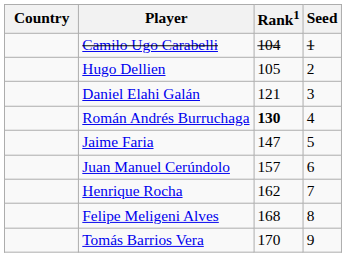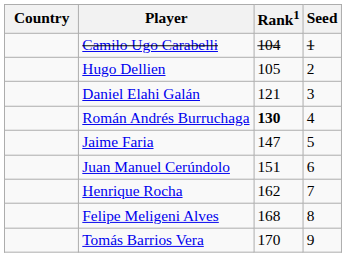 <table class="sortable wikitable">
 <tr>
 <th width="70">Country</th>
 <th width="175">Player</th>
 <th>Rank<sup>1</sup></th>
 <th>Seed</th>
 </tr>
 <tr>
 <td><s></s></td>
 <td><s><a href='#'>Camilo Ugo Carabelli</a></s></td>
 <td><s>104</s></td>
 <td><s>1</s></td>
 </tr>
 <tr>
 <td></td>
 <td><a href='#'>Hugo Dellien</a></td>
 <td>105</td>
 <td>2</td>
 </tr>
 <tr>
 <td></td>
 <td><a href='#'>Daniel Elahi Galán</a></td>
 <td>121</td>
 <td>3</td>
 </tr>
 <tr>
 <td></td>
 <td><a href='#'>Román Andrés Burruchaga</a></td>
 <td><strong>130</strong></td>
 <td>4</td>
 </tr>
 <tr>
 <td></td>
 <td><a href='#'>Jaime Faria</a></td>
 <td>147</td>
 <td>5</td>
 </tr>
 <tr>
 <td></td>
 <td><a href='#'>Juan Manuel Cerúndolo</a></td>
-<td>157</td>
+<td>151</td>
 <td>6</td>
 </tr>
 <tr>
 <td></td>
 <td><a href='#'>Henrique Rocha</a></td>
 <td>162</td>
 <td>7</td>
 </tr>
 <tr>
 <td></td>
 <td><a href='#'>Felipe Meligeni Alves</a></td>
 <td>168</td>
 <td>8</td>
 </tr>
 <tr>
 <td></td>
 <td><a href='#'>Tomás Barrios Vera</a></td>
 <td>170</td>
 <td>9</td>
 </tr>
 </table>
